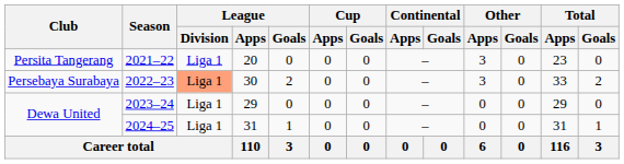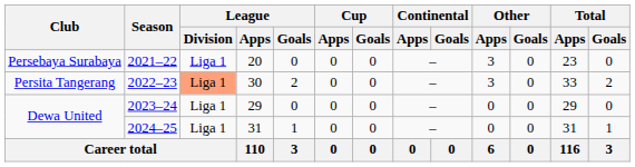 <table class="wikitable" style="text-align: center">
 <tr>
 <th rowspan="2">Club</th>
 <th rowspan="2">Season</th>
 <th colspan="3">League</th>
 <th colspan="2">Cup</th>
 <th colspan="2">Continental</th>
 <th colspan="2">Other</th>
 <th colspan="2">Total</th>
 </tr>
 <tr>
 <th>Division</th>
 <th>Apps</th>
 <th>Goals</th>
 <th>Apps</th>
 <th>Goals</th>
 <th>Apps</th>
 <th>Goals</th>
 <th>Apps</th>
 <th>Goals</th>
 <th>Apps</th>
 <th>Goals</th>
 </tr>
 <tr>
-<td rowspan="1"><a href='#'>Persita Tangerang</a></td>
+<td rowspan="1"><a href='#'>Persebaya Surabaya</a></td>
 <td><a href='#'>2021–22</a></td>
 <td rowspan="1" valign="center"><a href='#'>Liga 1</a></td>
 <td>20</td>
 <td>0</td>
 <td>0</td>
 <td>0</td>
 <td colspan="2">–</td>
 <td>3</td>
 <td>0</td>
 <td>23</td>
 <td>0</td>
 </tr>
 <tr>
-<td rowspan="1"><a href='#'>Persebaya Surabaya</a></td>
+<td rowspan="1"><a href='#'>Persita Tangerang</a></td>
 <td><a href='#'>2022–23</a></td>
 <td rowspan="1" style="background: lightsalmon;">Liga 1</td>
 <td>30</td>
 <td>2</td>
 <td>0</td>
 <td>0</td>
 <td colspan="2">–</td>
 <td>3</td>
 <td>0</td>
 <td>33</td>
 <td>2</td>
 </tr>
 <tr>
 <td rowspan="2"><a href='#'>Dewa United</a></td>
 <td><a href='#'>2023–24</a></td>
 <td rowspan="1">Liga 1</td>
 <td>29</td>
 <td>0</td>
 <td>0</td>
 <td>0</td>
 <td colspan="2">–</td>
 <td>0</td>
 <td>0</td>
 <td>29</td>
 <td>0</td>
 </tr>
 <tr>
 <td><a href='#'>2024–25</a></td>
 <td>Liga 1</td>
 <td>31</td>
 <td>1</td>
 <td>0</td>
 <td>0</td>
 <td colspan="2">–</td>
 <td>0</td>
 <td>0</td>
 <td>31</td>
 <td>1</td>
 </tr>
 <tr>
 <th colspan=3>Career total</th>
 <th>110</th>
 <th>3</th>
 <th>0</th>
 <th>0</th>
 <th>0</th>
 <th>0</th>
 <th>6</th>
 <th>0</th>
 <th>116</th>
 <th>3</th>
 </tr>
 </table>
